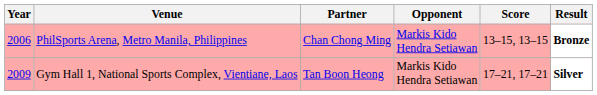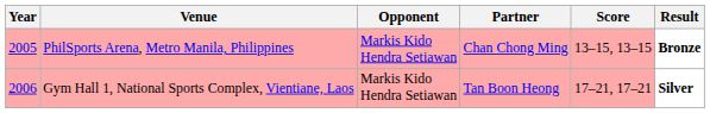 <table class="sortable wikitable" style="font-size: 90%;">
 <tr>
 <th>Year</th>
 <th>Venue</th>
+<th>Opponent</th>
 <th>Partner</th>
-<th>Opponent</th>
 <th>Score</th>
 <th>Result</th>
 </tr>
 <tr style="background:#FFAAAA">
-<td align="center"><a href='#'>2006</a></td>
+<td align="center"><a href='#'>2005</a></td>
 <td align="left"><a href='#'>PhilSports Arena</a>, <a href='#'>Metro Manila, Philippines</a></td>
+<td align="left"> <a href='#'>Markis Kido</a> <br>  <a href='#'>Hendra Setiawan</a></td>
 <td align="left"> <a href='#'>Chan Chong Ming</a></td>
-<td align="left"> <a href='#'>Markis Kido</a> <br>  <a href='#'>Hendra Setiawan</a></td>
 <td align="left">13–15, 13–15</td>
 <td style="text-align:left; background:white"> <strong>Bronze</strong></td>
 </tr>
 <tr style="background:#FFAAAA">
-<td align="center"><a href='#'>2009</a></td>
+<td align="center"><a href='#'>2006</a></td>
 <td align="left">Gym Hall 1, National Sports Complex, <a href='#'>Vientiane, Laos</a></td>
+<td align="left"> Markis Kido <br>  Hendra Setiawan</td>
 <td align="left"> <a href='#'>Tan Boon Heong</a></td>
-<td align="left"> Markis Kido <br>  Hendra Setiawan</td>
 <td align="left">17–21, 17–21</td>
 <td style="text-align:left; background:white"> <strong>Silver</strong></td>
 </tr>
 </table>
